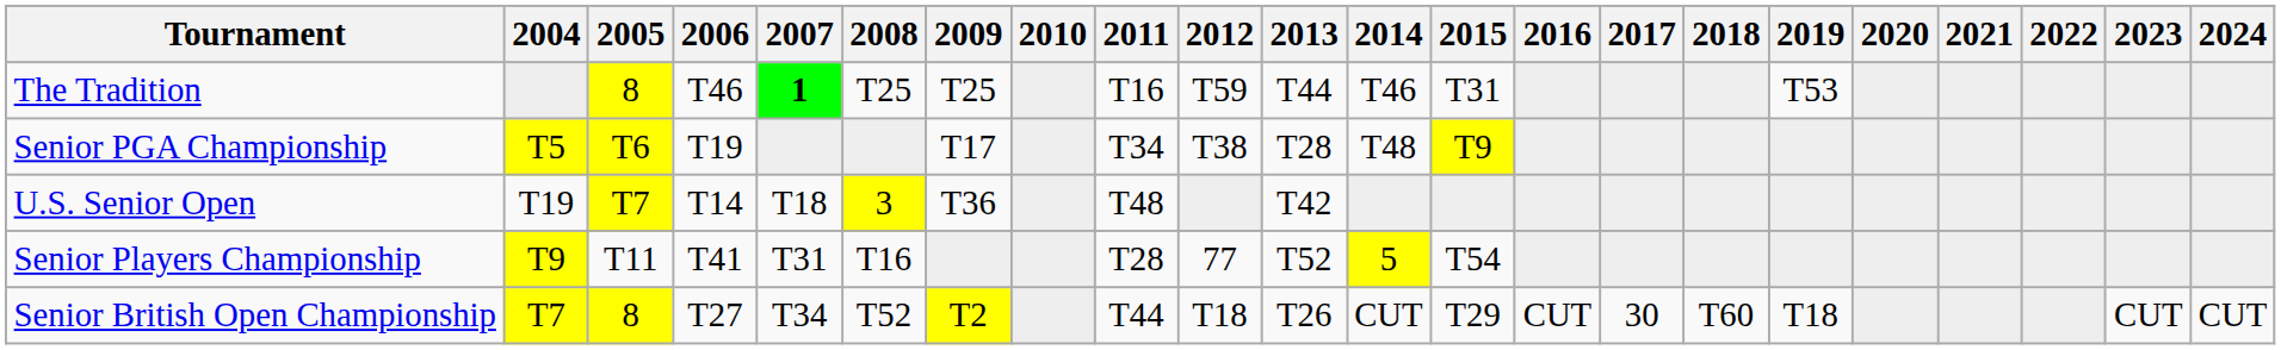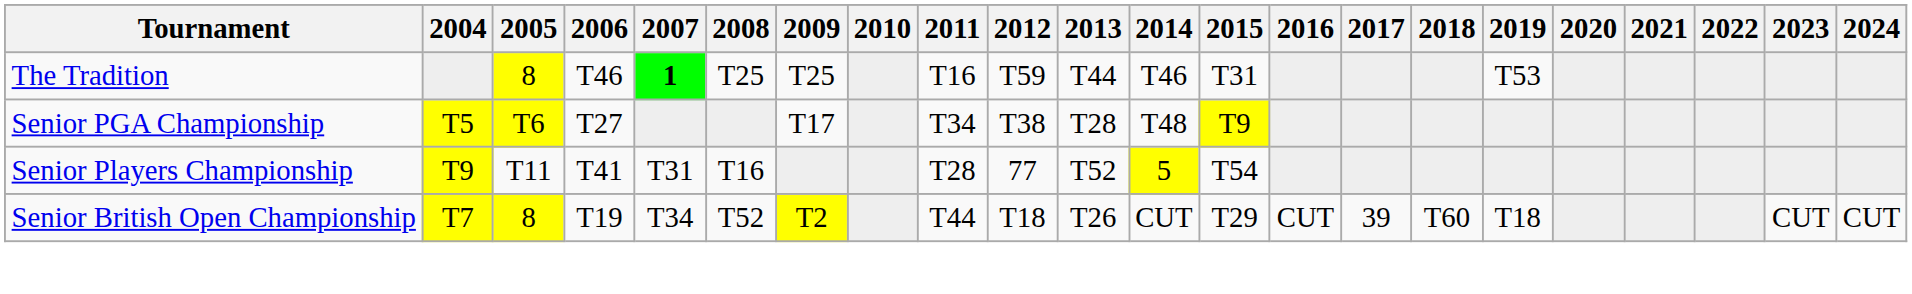 <table class="wikitable" style="font-size:95%;text-align:center;">
 <tr>
 <th>Tournament</th>
 <th>2004</th>
 <th>2005</th>
 <th>2006</th>
 <th>2007</th>
 <th>2008</th>
 <th>2009</th>
 <th>2010</th>
 <th>2011</th>
 <th>2012</th>
 <th>2013</th>
 <th>2014</th>
 <th>2015</th>
 <th>2016</th>
 <th>2017</th>
 <th>2018</th>
 <th>2019</th>
 <th>2020</th>
 <th>2021</th>
 <th>2022</th>
 <th>2023</th>
 <th>2024</th>
 </tr>
 <tr>
 <td align=left><a href='#'>The Tradition</a></td>
 <td style="background:#eeeeee;"></td>
 <td style="background:yellow;">8</td>
 <td>T46</td>
 <td style="background:lime;"><strong>1</strong></td>
 <td>T25</td>
 <td>T25</td>
 <td style="background:#eeeeee;"></td>
 <td>T16</td>
 <td>T59</td>
 <td>T44</td>
 <td>T46</td>
 <td>T31</td>
 <td style="background:#eeeeee;"></td>
 <td style="background:#eeeeee;"></td>
 <td style="background:#eeeeee;"></td>
 <td>T53</td>
 <td style="background:#eeeeee;"></td>
 <td style="background:#eeeeee;"></td>
 <td style="background:#eeeeee;"></td>
 <td style="background:#eeeeee;"></td>
 <td style="background:#eeeeee;"></td>
 </tr>
 <tr>
 <td align=left><a href='#'>Senior PGA Championship</a></td>
 <td style="background:yellow;">T5</td>
 <td style="background:yellow;">T6</td>
-<td>T19</td>
+<td>T27</td>
 <td style="background:#eeeeee;"></td>
 <td style="background:#eeeeee;"></td>
 <td>T17</td>
 <td style="background:#eeeeee;"></td>
 <td>T34</td>
 <td>T38</td>
 <td>T28</td>
 <td>T48</td>
 <td style="background:yellow;">T9</td>
-<td style="background:#eeeeee;"></td>
-<td style="background:#eeeeee;"></td>
-<td style="background:#eeeeee;"></td>
-<td style="background:#eeeeee;"></td>
-<td style="background:#eeeeee;"></td>
-<td style="background:#eeeeee;"></td>
-<td style="background:#eeeeee;"></td>
-<td style="background:#eeeeee;"></td>
-<td style="background:#eeeeee;"></td>
-</tr>
-<tr>
-<td align=left><a href='#'>U.S. Senior Open</a></td>
-<td>T19</td>
-<td style="background:yellow;">T7</td>
-<td>T14</td>
-<td>T18</td>
-<td style="background:yellow;">3</td>
-<td>T36</td>
-<td style="background:#eeeeee;"></td>
-<td>T48</td>
-<td style="background:#eeeeee;"></td>
-<td>T42</td>
-<td style="background:#eeeeee;"></td>
-<td style="background:#eeeeee;"></td>
 <td style="background:#eeeeee;"></td>
 <td style="background:#eeeeee;"></td>
 <td style="background:#eeeeee;"></td>
 <td style="background:#eeeeee;"></td>
 <td style="background:#eeeeee;"></td>
 <td style="background:#eeeeee;"></td>
 <td style="background:#eeeeee;"></td>
 <td style="background:#eeeeee;"></td>
 <td style="background:#eeeeee;"></td>
 </tr>
 <tr>
 <td align=left><a href='#'>Senior Players Championship</a></td>
 <td style="background:yellow;">T9</td>
 <td>T11</td>
 <td>T41</td>
 <td>T31</td>
 <td>T16</td>
 <td style="background:#eeeeee;"></td>
 <td style="background:#eeeeee;"></td>
 <td>T28</td>
 <td>77</td>
 <td>T52</td>
 <td style="background:yellow;">5</td>
 <td>T54</td>
 <td style="background:#eeeeee;"></td>
 <td style="background:#eeeeee;"></td>
 <td style="background:#eeeeee;"></td>
 <td style="background:#eeeeee;"></td>
 <td style="background:#eeeeee;"></td>
 <td style="background:#eeeeee;"></td>
 <td style="background:#eeeeee;"></td>
 <td style="background:#eeeeee;"></td>
 <td style="background:#eeeeee;"></td>
 </tr>
 <tr>
 <td align=left><a href='#'>Senior British Open Championship</a></td>
 <td style="background:yellow;">T7</td>
 <td style="background:yellow;">8</td>
-<td>T27</td>
+<td>T19</td>
 <td>T34</td>
 <td>T52</td>
 <td style="background:yellow;">T2</td>
 <td style="background:#eeeeee;"></td>
 <td>T44</td>
 <td>T18</td>
 <td>T26</td>
 <td>CUT</td>
 <td>T29</td>
 <td>CUT</td>
-<td>30</td>
+<td>39</td>
 <td>T60</td>
 <td>T18</td>
 <td style="background:#eeeeee;"></td>
 <td style="background:#eeeeee;"></td>
 <td style="background:#eeeeee;"></td>
 <td>CUT</td>
 <td>CUT</td>
 </tr>
 </table>
